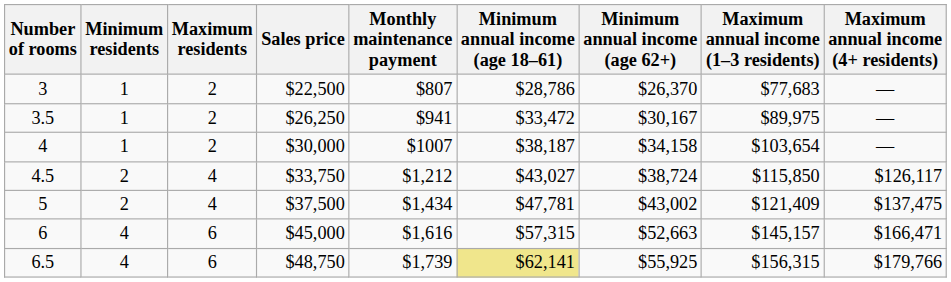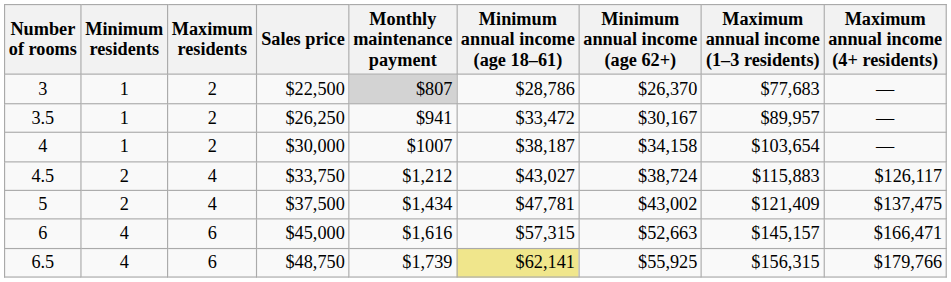 <table class="wikitable">
 <tr>
 <th>Number <br> of rooms</th>
 <th>Minimum <br> residents</th>
 <th>Maximum <br> residents</th>
 <th>Sales price</th>
 <th>Monthly <br> maintenance <br> payment</th>
 <th>Minimum <br> annual income <br> (age 18–61)</th>
 <th>Minimum<br> annual income <br> (age 62+)</th>
 <th>Maximum <br> annual income <br> (1–3 residents)</th>
 <th>Maximum <br> annual income <br> (4+ residents)</th>
 </tr>
 <tr>
 <td align=center>3</td>
 <td align=center>1</td>
 <td align=center>2</td>
 <td align=right>$22,500</td>
-<td align=right>$807</td>
+<td align=right style="background: lightgrey;">$807</td>
 <td align="right">$28,786</td>
 <td align="right">$26,370</td>
 <td align="right">$77,683</td>
 <td align="center">—</td>
 </tr>
 <tr>
 <td align=center>3.5</td>
 <td align=center>1</td>
 <td align=center>2</td>
 <td align=right>$26,250</td>
 <td align=right>$941</td>
 <td align="right">$33,472</td>
 <td align="right">$30,167</td>
-<td align="right">$89,975</td>
+<td align="right">$89,957</td>
 <td align="center">—</td>
 </tr>
 <tr>
 <td align=center>4</td>
 <td align=center>1</td>
 <td align=center>2</td>
 <td align=right>$30,000</td>
 <td align=right>$1007</td>
 <td align="right">$38,187</td>
 <td align="right">$34,158</td>
 <td align="right">$103,654</td>
 <td align="center">—</td>
 </tr>
 <tr>
 <td align=center>4.5</td>
 <td align=center>2</td>
 <td align=center>4</td>
 <td align=right>$33,750</td>
 <td align=right>$1,212</td>
 <td align="right">$43,027</td>
 <td align="right">$38,724</td>
-<td align="right">$115,850</td>
+<td align="right">$115,883</td>
 <td align="right">$126,117</td>
 </tr>
 <tr>
 <td align=center>5</td>
 <td align=center>2</td>
 <td align=center>4</td>
 <td align=right>$37,500</td>
 <td align="right">$1,434</td>
 <td align="right">$47,781</td>
 <td align="right">$43,002</td>
 <td align="right">$121,409</td>
 <td align="right">$137,475</td>
 </tr>
 <tr>
 <td align=center>6</td>
 <td align=center>4</td>
 <td align=center>6</td>
 <td align=right>$45,000</td>
 <td align=right>$1,616</td>
 <td align="right">$57,315</td>
 <td align="right">$52,663</td>
 <td align="right">$145,157</td>
 <td align="right">$166,471</td>
 </tr>
 <tr>
 <td align=center>6.5</td>
 <td align=center>4</td>
 <td align=center>6</td>
 <td align=right>$48,750</td>
 <td align=right>$1,739</td>
 <td align="right" style="background: khaki;">$62,141</td>
 <td align="right">$55,925</td>
 <td align="right">$156,315</td>
 <td align="right">$179,766</td>
 </tr>
 </table>
